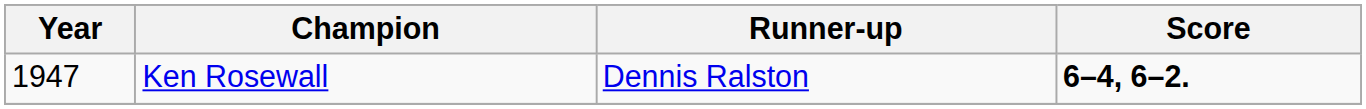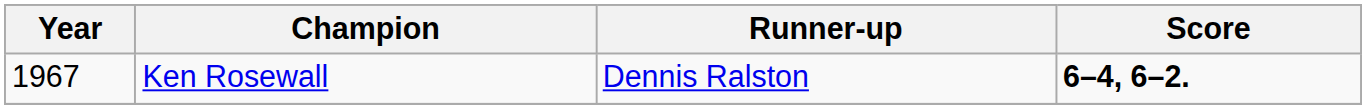 <table class="wikitable" style="font-size:98%;">
 <tr>
 <th style="width:60px;">Year</th>
 <th style="width:230px;">Champion</th>
 <th style="width:230px;">Runner-up</th>
 <th style="width:150px;">Score</th>
 </tr>
 <tr>
-<td>1947</td>
+<td>1967</td>
 <td> <a href='#'>Ken Rosewall</a></td>
 <td> <a href='#'>Dennis Ralston</a></td>
 <td><strong>6–4, 6–2.</strong></td>
 </tr>
 <tr>
 </tr>
 </table>
